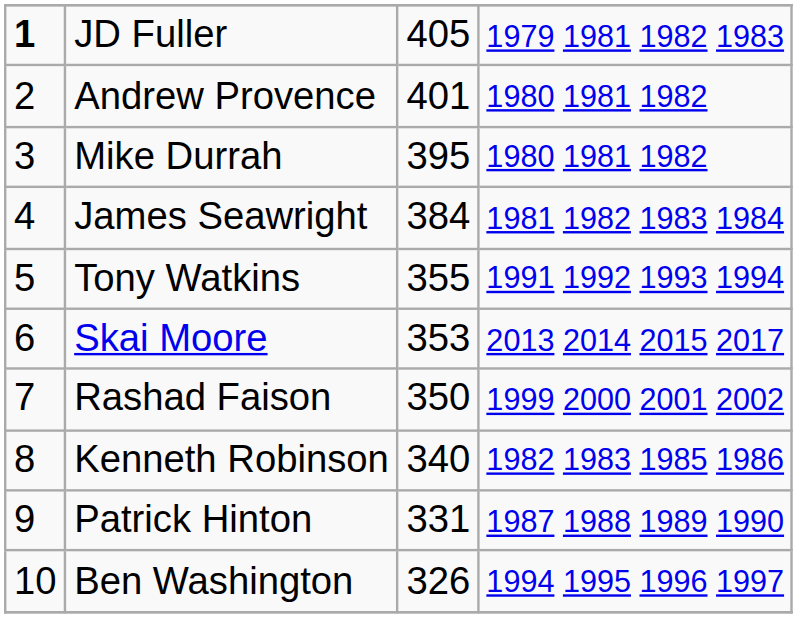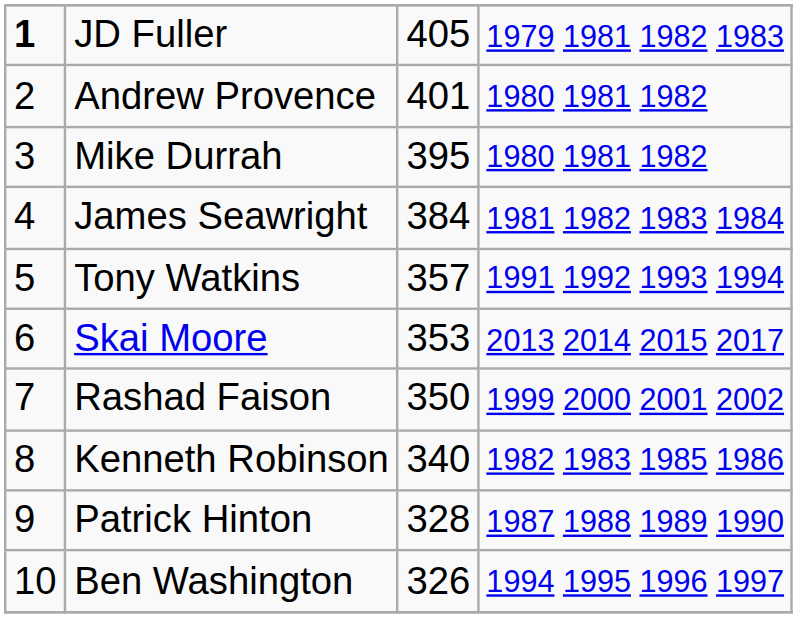 <table class="wikitable">
 <tr>
 </tr>
 <tr>
 <td><strong>1</strong></td>
 <td>JD Fuller</td>
 <td>405</td>
 <td style="font-size:80%;"><a href='#'>1979</a> <a href='#'>1981</a> <a href='#'>1982</a> <a href='#'>1983</a></td>
 </tr>
 <tr>
 <td>2</td>
 <td>Andrew Provence</td>
 <td>401</td>
 <td style="font-size:80%;"><a href='#'>1980</a> <a href='#'>1981</a> <a href='#'>1982</a></td>
 </tr>
 <tr>
 <td>3</td>
 <td>Mike Durrah</td>
 <td>395</td>
 <td style="font-size:80%;"><a href='#'>1980</a> <a href='#'>1981</a> <a href='#'>1982</a></td>
 </tr>
 <tr>
 <td>4</td>
 <td>James Seawright</td>
 <td>384</td>
 <td style="font-size:80%;"><a href='#'>1981</a> <a href='#'>1982</a> <a href='#'>1983</a> <a href='#'>1984</a></td>
 </tr>
 <tr>
 <td>5</td>
 <td>Tony Watkins</td>
-<td>355</td>
+<td>357</td>
 <td style="font-size:80%;"><a href='#'>1991</a> <a href='#'>1992</a> <a href='#'>1993</a> <a href='#'>1994</a></td>
 </tr>
 <tr>
 <td>6</td>
 <td><a href='#'>Skai Moore</a></td>
 <td>353</td>
 <td style="font-size:80%;"><a href='#'>2013</a> <a href='#'>2014</a> <a href='#'>2015</a>  <a href='#'>2017</a></td>
 </tr>
 <tr>
 <td>7</td>
 <td>Rashad Faison</td>
 <td>350</td>
 <td style="font-size:80%;"><a href='#'>1999</a> <a href='#'>2000</a> <a href='#'>2001</a> <a href='#'>2002</a></td>
 </tr>
 <tr>
 <td>8</td>
 <td>Kenneth Robinson</td>
 <td>340</td>
 <td style="font-size:80%;"><a href='#'>1982</a> <a href='#'>1983</a> <a href='#'>1985</a> <a href='#'>1986</a></td>
 </tr>
 <tr>
 <td>9</td>
 <td>Patrick Hinton</td>
-<td>331</td>
+<td>328</td>
 <td style="font-size:80%;"><a href='#'>1987</a> <a href='#'>1988</a> <a href='#'>1989</a> <a href='#'>1990</a></td>
 </tr>
 <tr>
 <td>10</td>
 <td>Ben Washington</td>
 <td>326</td>
 <td style="font-size:80%;"><a href='#'>1994</a> <a href='#'>1995</a> <a href='#'>1996</a> <a href='#'>1997</a></td>
 </tr>
 <tr>
 </tr>
 </table>
